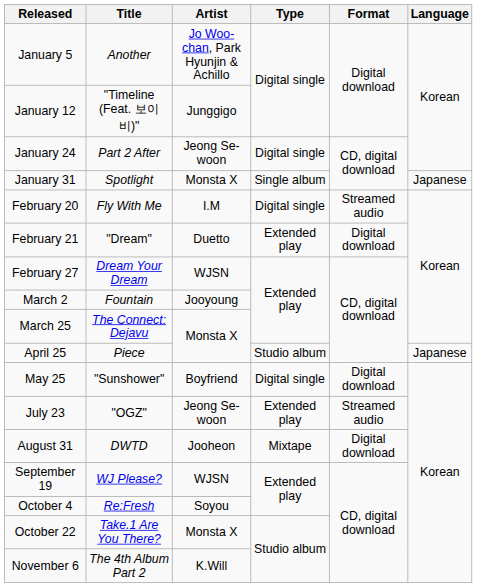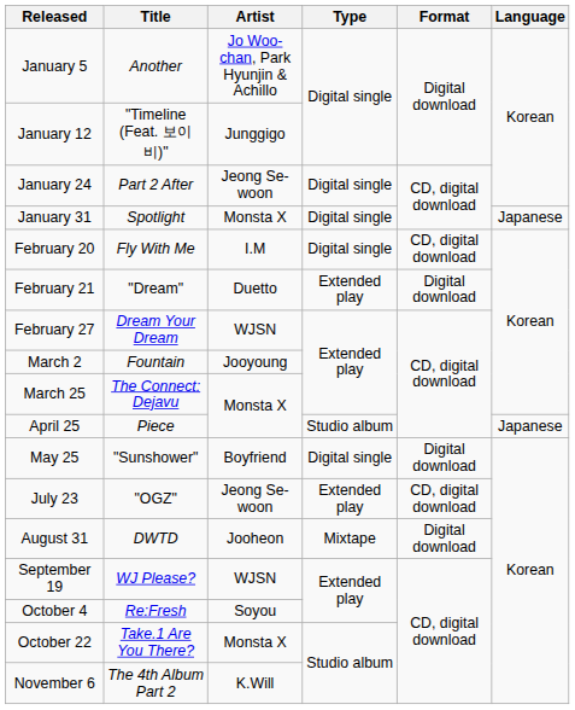 <table class="wikitable" style="text-align: center;">
 <tr>
 <th style="width:20%;">Released</th>
 <th style="width:20%;">Title</th>
 <th style="width:20%;">Artist</th>
 <th style="width:20%;">Type</th>
 <th style="width:20%;">Format</th>
 <th style="width:20%;">Language</th>
 </tr>
 <tr>
 <td>January 5</td>
 <td><em>Another</em></td>
 <td><a href='#'>Jo Woo-chan</a>, Park Hyunjin & Achillo</td>
 <td rowspan="2">Digital single</td>
 <td rowspan="2">Digital download</td>
 <td rowspan="3">Korean</td>
 </tr>
 <tr>
 <td>January 12</td>
 <td>"Timeline (Feat. 보이비)"</td>
 <td>Junggigo</td>
 </tr>
 <tr>
 <td>January 24</td>
 <td><em>Part 2 After</em></td>
 <td>Jeong Se-woon</td>
 <td>Digital single</td>
 <td rowspan="2">CD, digital download</td>
 </tr>
 <tr>
 <td>January 31</td>
 <td><em>Spotlight</em></td>
 <td>Monsta X</td>
-<td>Single album</td>
+<td>Digital single</td>
 <td>Japanese</td>
 </tr>
 <tr>
 <td>February 20</td>
 <td><em>Fly With Me</em></td>
 <td>I.M</td>
 <td>Digital single</td>
-<td>Streamed audio</td>
+<td>CD, digital download</td>
 <td rowspan="5">Korean</td>
 </tr>
 <tr>
 <td>February 21</td>
 <td>"Dream"</td>
 <td>Duetto</td>
 <td>Extended play</td>
 <td>Digital download</td>
 </tr>
 <tr>
 <td>February 27</td>
 <td><em><a href='#'>Dream Your Dream</a></em></td>
 <td>WJSN</td>
 <td rowspan="3">Extended play</td>
 <td rowspan="4">CD, digital download</td>
 </tr>
 <tr>
 <td>March 2</td>
 <td><em>Fountain</em></td>
 <td>Jooyoung</td>
 </tr>
 <tr>
 <td>March 25</td>
 <td><em><a href='#'>The Connect: Dejavu</a></em></td>
 <td rowspan="2">Monsta X</td>
 </tr>
 <tr>
 <td>April 25</td>
 <td><em>Piece</em></td>
 <td>Studio album</td>
 <td>Japanese</td>
 </tr>
 <tr>
 <td>May 25</td>
 <td>"Sunshower"</td>
 <td>Boyfriend</td>
 <td>Digital single</td>
 <td>Digital download</td>
 <td rowspan="7">Korean</td>
 </tr>
 <tr>
 <td>July 23</td>
 <td>"OGZ"</td>
 <td>Jeong Se-woon</td>
 <td>Extended play</td>
-<td>Streamed audio</td>
+<td>CD, digital download</td>
 </tr>
 <tr>
 <td>August 31</td>
 <td><em>DWTD</em></td>
 <td>Jooheon</td>
 <td>Mixtape</td>
 <td>Digital download</td>
 </tr>
 <tr>
 <td>September 19</td>
 <td><em><a href='#'>WJ Please?</a></em></td>
 <td>WJSN</td>
 <td rowspan="2">Extended play</td>
 <td rowspan="4">CD, digital download</td>
 </tr>
 <tr>
 <td>October 4</td>
 <td><em><a href='#'>Re:Fresh</a></em></td>
 <td>Soyou</td>
 </tr>
 <tr>
 <td>October 22</td>
 <td><em><a href='#'>Take.1 Are You There?</a></em></td>
 <td>Monsta X</td>
 <td rowspan="2">Studio album</td>
 </tr>
 <tr>
 <td>November 6</td>
 <td><em>The 4th Album Part 2</em></td>
 <td>K.Will</td>
 </tr>
 </table>
